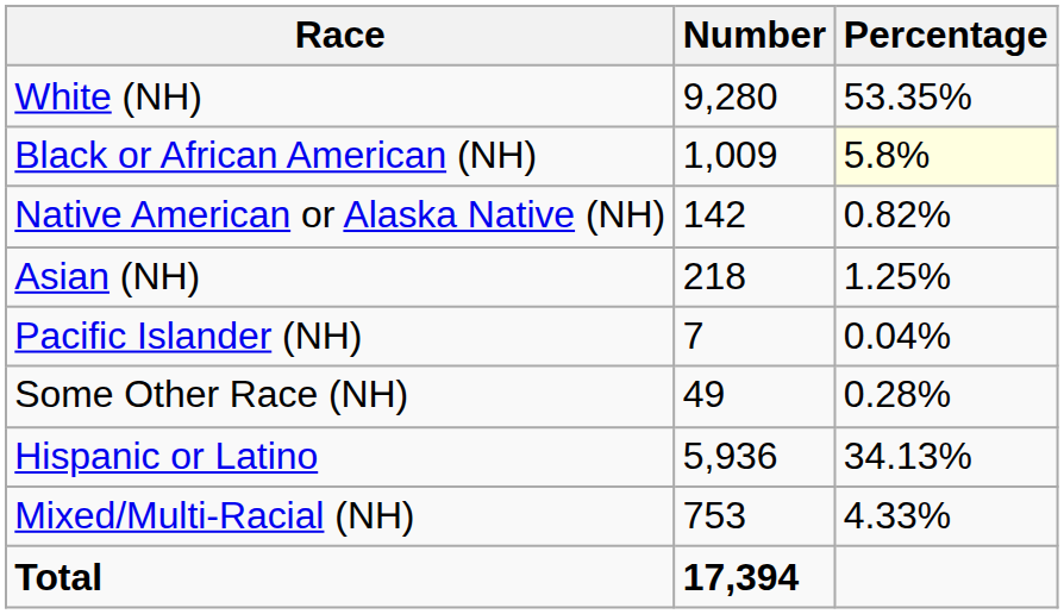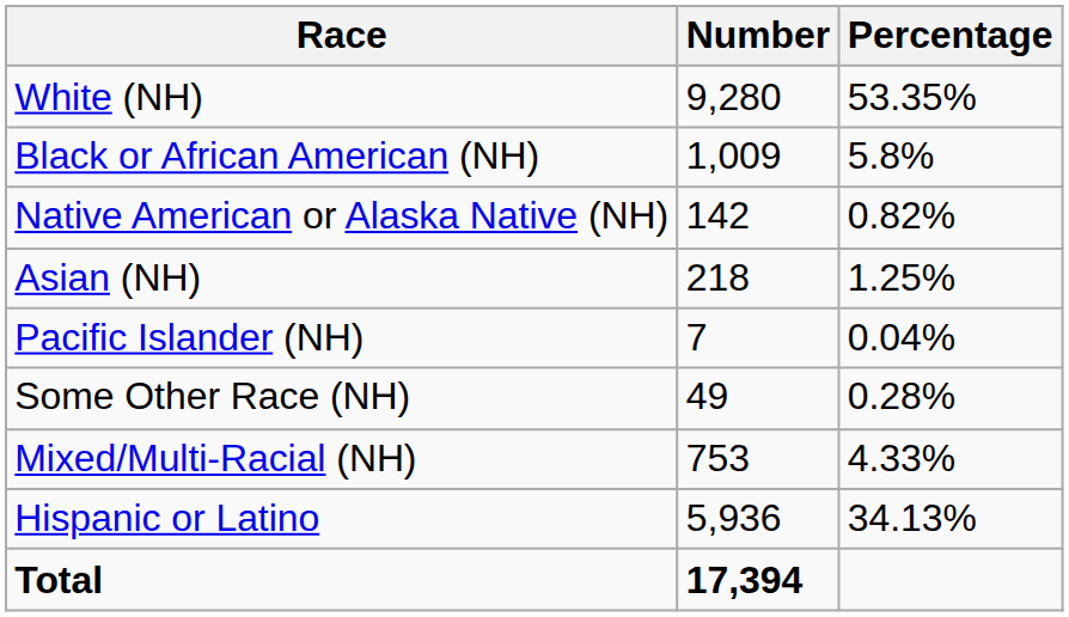 <table class="wikitable">
 <tr>
 <th>Race</th>
 <th>Number</th>
 <th>Percentage</th>
 </tr>
 <tr>
 <td><a href='#'>White</a> (NH)</td>
 <td>9,280</td>
 <td>53.35%</td>
 </tr>
 <tr>
 <td><a href='#'>Black or African American</a> (NH)</td>
 <td>1,009</td>
-<td style="background: lightyellow;">5.8%</td>
+<td>5.8%</td>
 </tr>
 <tr>
 <td><a href='#'>Native American</a> or <a href='#'>Alaska Native</a> (NH)</td>
 <td>142</td>
 <td>0.82%</td>
 </tr>
 <tr>
 <td><a href='#'>Asian</a> (NH)</td>
 <td>218</td>
 <td>1.25%</td>
 </tr>
 <tr>
 <td><a href='#'>Pacific Islander</a> (NH)</td>
 <td>7</td>
 <td>0.04%</td>
 </tr>
 <tr>
 <td>Some Other Race (NH)</td>
 <td>49</td>
 <td>0.28%</td>
 </tr>
 <tr>
+<td><a href='#'>Mixed/Multi-Racial</a> (NH)</td>
+<td>753</td>
+<td>4.33%</td>
+</tr>
+<tr>
 <td><a href='#'>Hispanic or Latino</a></td>
 <td>5,936</td>
 <td>34.13%</td>
-</tr>
-<tr>
-<td><a href='#'>Mixed/Multi-Racial</a> (NH)</td>
-<td>753</td>
-<td>4.33%</td>
 </tr>
 <tr>
 <td><strong>Total</strong></td>
 <td><strong>17,394</strong></td>
 <td></td>
 </tr>
 </table>
